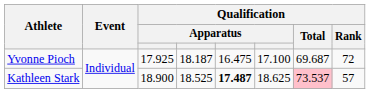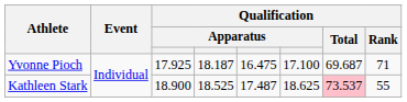 <table class="wikitable" style="font-size:90%">
 <tr>
 <th rowspan=3>Athlete</th>
 <th rowspan=3>Event</th>
 <th colspan=6>Qualification</th>
 </tr>
 <tr style="font-size:95%">
 <th colspan=4>Apparatus</th>
 <th rowspan=2>Total</th>
 <th rowspan=2>Rank</th>
 </tr>
 <tr style="font-size:95%">
 <th></th>
 <th></th>
 <th></th>
 <th></th>
 </tr>
 <tr align=center>
 <td align=left><a href='#'>Yvonne Pioch</a></td>
 <td align=left rowspan=2><a href='#'>Individual</a></td>
 <td>17.925</td>
 <td>18.187</td>
 <td>16.475</td>
 <td>17.100</td>
 <td>69.687</td>
-<td>72</td>
+<td>71</td>
 </tr>
 <tr align=center>
 <td align=left><a href='#'>Kathleen Stark</a></td>
 <td>18.900</td>
 <td>18.525</td>
-<td><strong>17.487</strong></td>
+<td>17.487</td>
 <td>18.625</td>
 <td style="background: pink;">73.537</td>
-<td>57</td>
+<td>55</td>
 </tr>
 </table>
